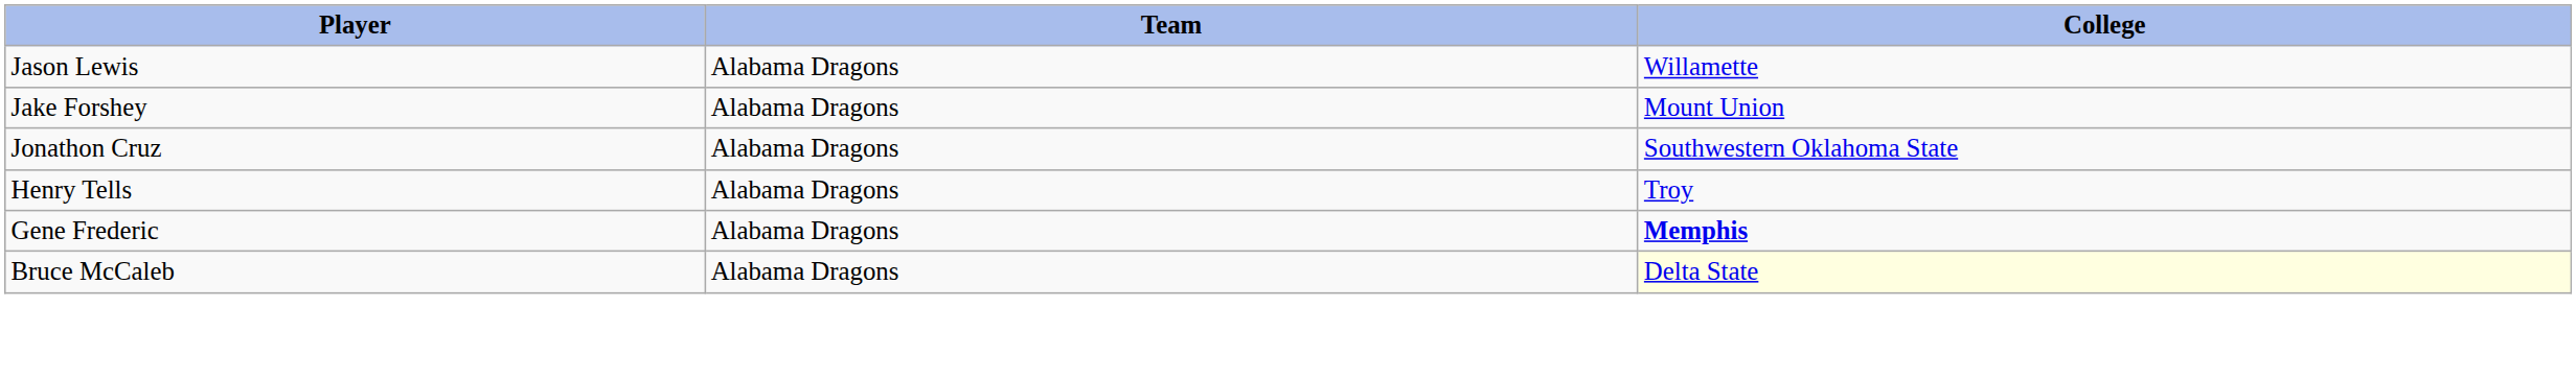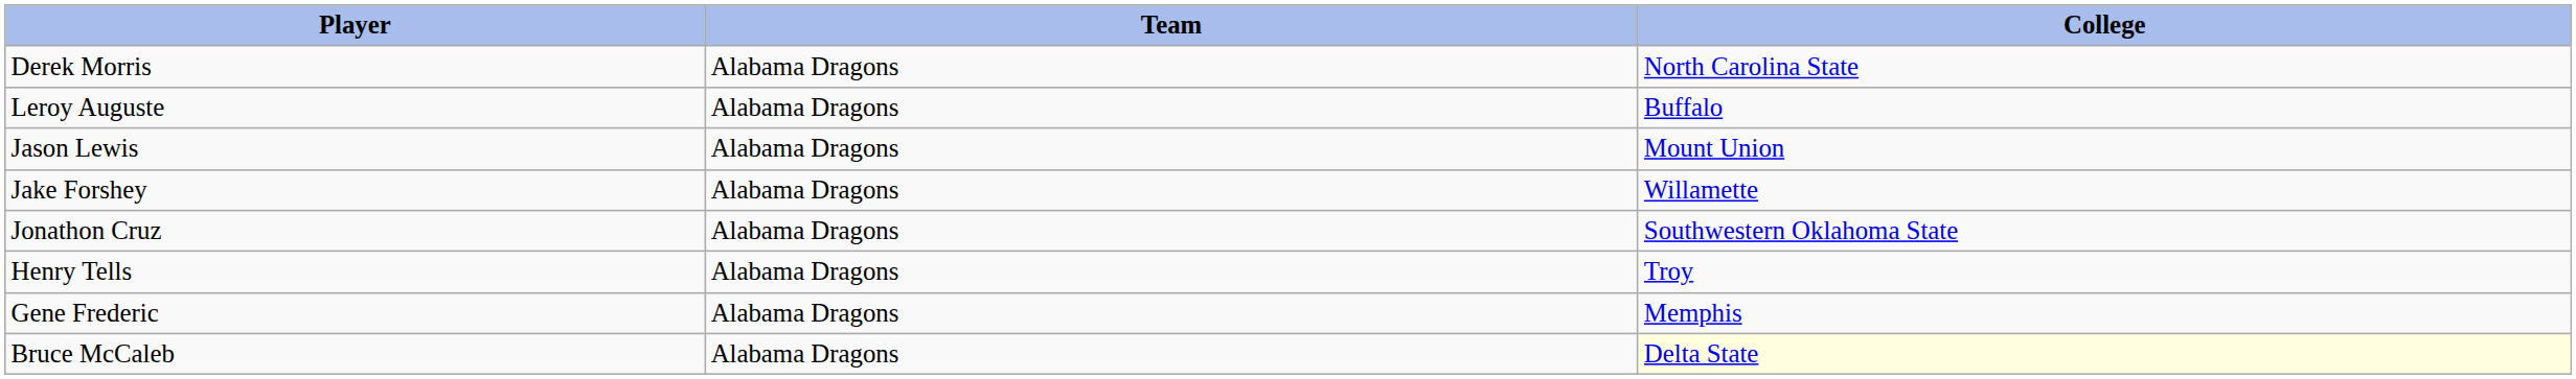 <table class="wikitable sortable sortable" style="width:100%;">
 <tr>
 <th style="background:#a8bdec; width:15%;">Player</th>
 <th style="width:20%; background:#a8bdec;">Team</th>
 <th style="width:20%; background:#a8bdec;">College</th>
 </tr>
 <tr>
+<td>Derek Morris</td>
+<td>Alabama Dragons</td>
+<td><a href='#'>North Carolina State</a></td>
+</tr>
+<tr>
+<td>Leroy Auguste</td>
+<td>Alabama Dragons</td>
+<td><a href='#'>Buffalo</a></td>
+</tr>
+<tr>
 <td>Jason Lewis</td>
 <td>Alabama Dragons</td>
-<td><a href='#'>Willamette</a></td>
+<td><a href='#'>Mount Union</a></td>
 </tr>
 <tr>
 <td>Jake Forshey</td>
 <td>Alabama Dragons</td>
-<td><a href='#'>Mount Union</a></td>
+<td><a href='#'>Willamette</a></td>
 </tr>
 <tr>
 <td>Jonathon Cruz</td>
 <td>Alabama Dragons</td>
 <td><a href='#'>Southwestern Oklahoma State</a></td>
 </tr>
 <tr>
 <td>Henry Tells</td>
 <td>Alabama Dragons</td>
 <td><a href='#'>Troy</a></td>
 </tr>
 <tr>
 <td>Gene Frederic</td>
 <td>Alabama Dragons</td>
-<td><strong><a href='#'>Memphis</a></strong></td>
+<td><a href='#'>Memphis</a></td>
 </tr>
 <tr>
 <td>Bruce McCaleb</td>
 <td>Alabama Dragons</td>
 <td style="background: lightyellow;"><a href='#'>Delta State</a></td>
 </tr>
 </table>
